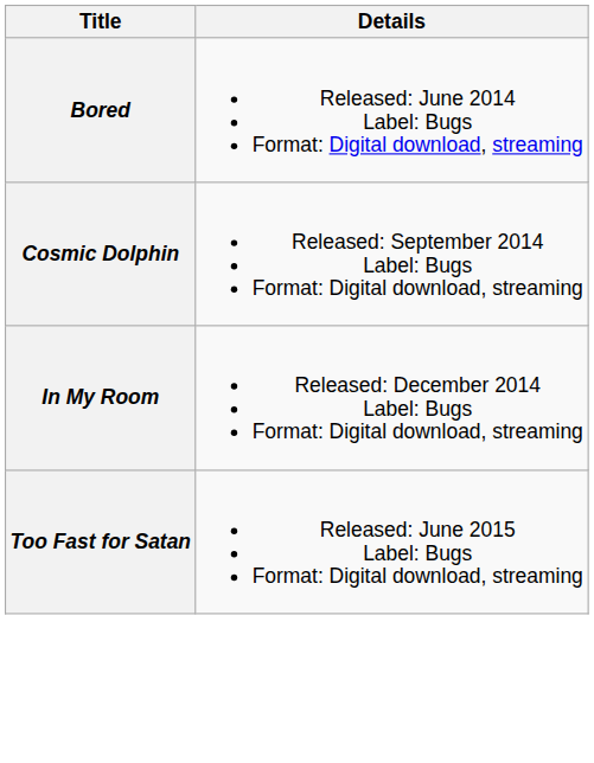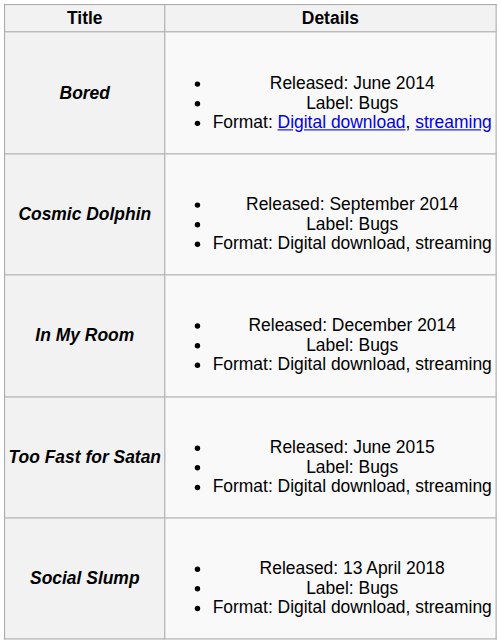 <table class="wikitable plainrowheaders" style="text-align:center;">
 <tr>
 <th>Title</th>
 <th>Details</th>
 </tr>
 <tr>
 <th scope="row"><em>Bored</em></th>
 <td><br><ul><li>Released: June 2014</li><li>Label:  Bugs</li><li>Format: <a href='#'>Digital download</a>, <a href='#'>streaming</a></li></ul></td>
 </tr>
 <tr>
 <th scope="row"><em>Cosmic Dolphin</em></th>
 <td><br><ul><li>Released: September 2014</li><li>Label: Bugs</li><li>Format: Digital download, streaming</li></ul></td>
 </tr>
 <tr>
 <th scope="row"><em>In My Room</em></th>
 <td><br><ul><li>Released: December 2014</li><li>Label: Bugs</li><li>Format: Digital download, streaming</li></ul></td>
 </tr>
 <tr>
 <th scope="row"><em>Too Fast for Satan</em></th>
 <td><br><ul><li>Released: June 2015</li><li>Label: Bugs</li><li>Format: Digital download, streaming</li></ul></td>
 </tr>
+<tr>
+<th scope="row"><em>Social Slump</em></th>
+<td><br><ul><li>Released: 13 April 2018</li><li>Label: Bugs</li><li>Format: Digital download, streaming</li></ul></td>
+</tr>
 </table>
